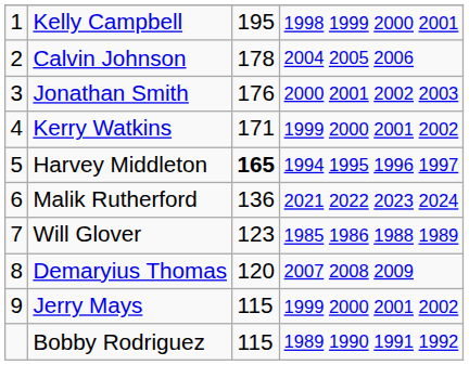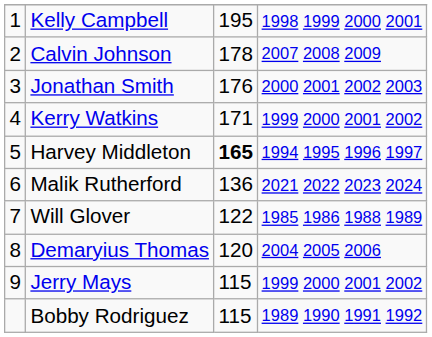 <table class="wikitable">
 <tr>
 </tr>
 <tr>
 <td>1</td>
 <td><a href='#'>Kelly Campbell</a></td>
 <td>195</td>
 <td style="font-size:80%;"><a href='#'>1998</a> <a href='#'>1999</a> <a href='#'>2000</a> <a href='#'>2001</a></td>
 </tr>
 <tr>
 <td>2</td>
 <td><a href='#'>Calvin Johnson</a></td>
 <td>178</td>
-<td style="font-size:80%;"><a href='#'>2004</a> <a href='#'>2005</a> <a href='#'>2006</a></td>
+<td style="font-size:80%;"><a href='#'>2007</a> <a href='#'>2008</a> <a href='#'>2009</a></td>
 </tr>
 <tr>
 <td>3</td>
 <td><a href='#'>Jonathan Smith</a></td>
 <td>176</td>
 <td style="font-size:80%;"><a href='#'>2000</a> <a href='#'>2001</a> <a href='#'>2002</a> <a href='#'>2003</a></td>
 </tr>
 <tr>
 <td>4</td>
 <td><a href='#'>Kerry Watkins</a></td>
 <td>171</td>
 <td style="font-size:80%;"><a href='#'>1999</a> <a href='#'>2000</a> <a href='#'>2001</a> <a href='#'>2002</a></td>
 </tr>
 <tr>
 <td>5</td>
 <td>Harvey Middleton</td>
 <td><strong>165</strong></td>
 <td style="font-size:80%;"><a href='#'>1994</a> <a href='#'>1995</a> <a href='#'>1996</a> <a href='#'>1997</a></td>
 </tr>
 <tr>
 <td>6</td>
 <td>Malik Rutherford</td>
 <td>136</td>
 <td style="font-size:80%;"><a href='#'>2021</a> <a href='#'>2022</a> <a href='#'>2023</a> <a href='#'>2024</a></td>
 </tr>
 <tr>
 <td>7</td>
 <td>Will Glover</td>
-<td>123</td>
+<td>122</td>
 <td style="font-size:80%;"><a href='#'>1985</a> <a href='#'>1986</a> <a href='#'>1988</a> <a href='#'>1989</a></td>
 </tr>
 <tr>
 <td>8</td>
 <td><a href='#'>Demaryius Thomas</a></td>
 <td>120</td>
-<td style="font-size:80%;"><a href='#'>2007</a> <a href='#'>2008</a> <a href='#'>2009</a></td>
+<td style="font-size:80%;"><a href='#'>2004</a> <a href='#'>2005</a> <a href='#'>2006</a></td>
 </tr>
 <tr>
 <td>9</td>
 <td><a href='#'>Jerry Mays</a></td>
 <td>115</td>
 <td style="font-size:80%;"><a href='#'>1999</a> <a href='#'>2000</a> <a href='#'>2001</a> <a href='#'>2002</a></td>
 </tr>
 <tr>
 <td></td>
 <td>Bobby Rodriguez</td>
 <td>115</td>
 <td style="font-size:80%;"><a href='#'>1989</a> <a href='#'>1990</a> <a href='#'>1991</a> <a href='#'>1992</a></td>
 </tr>
 </table>
